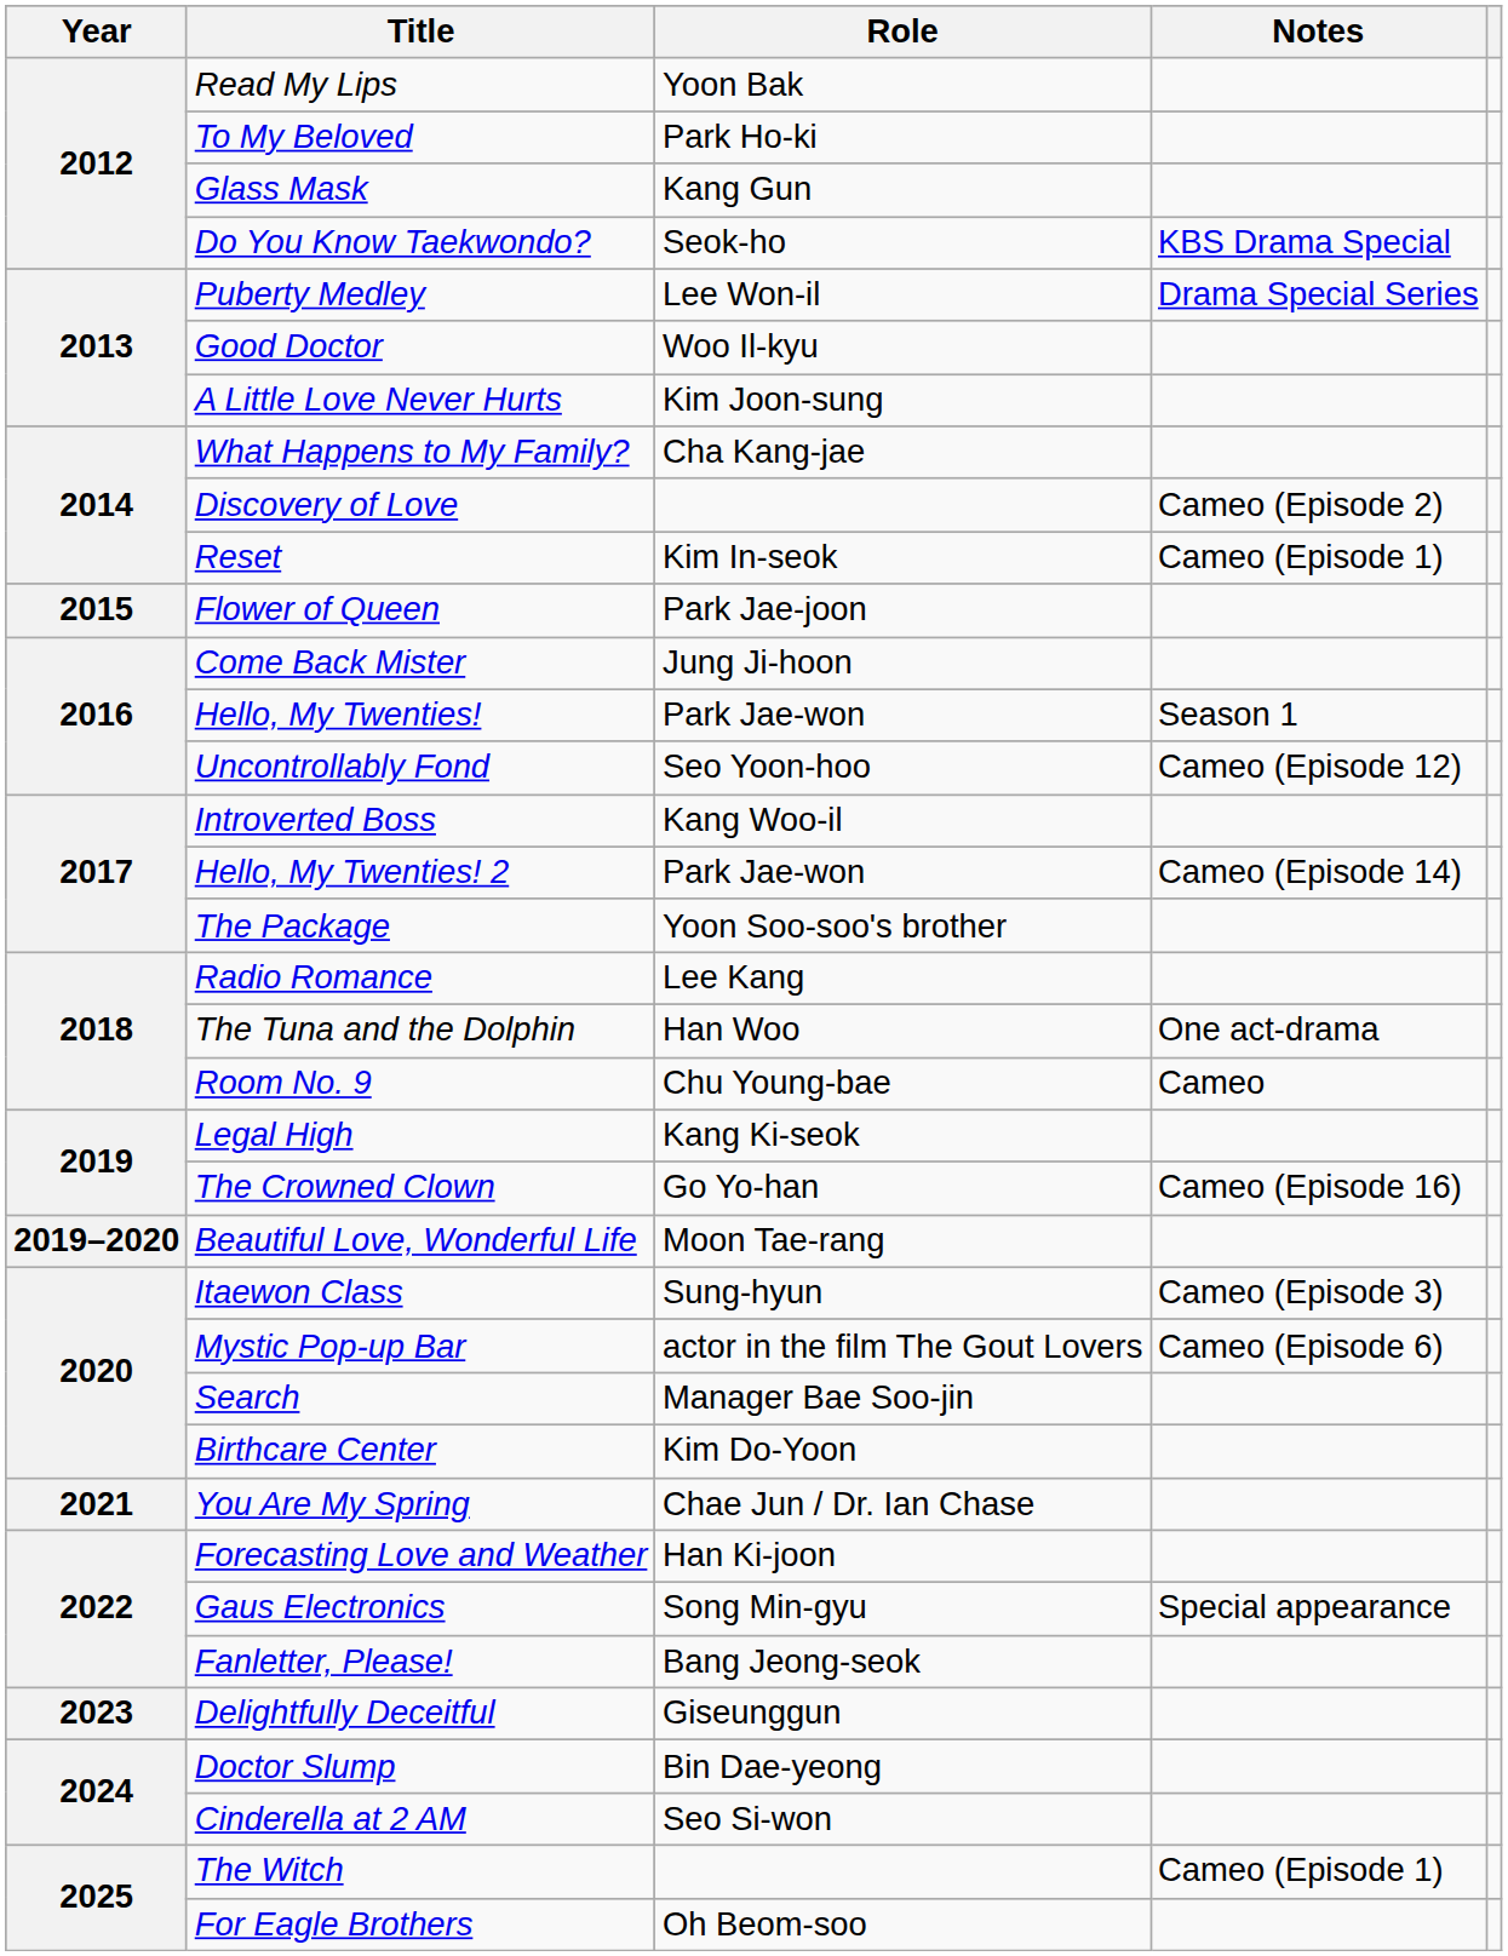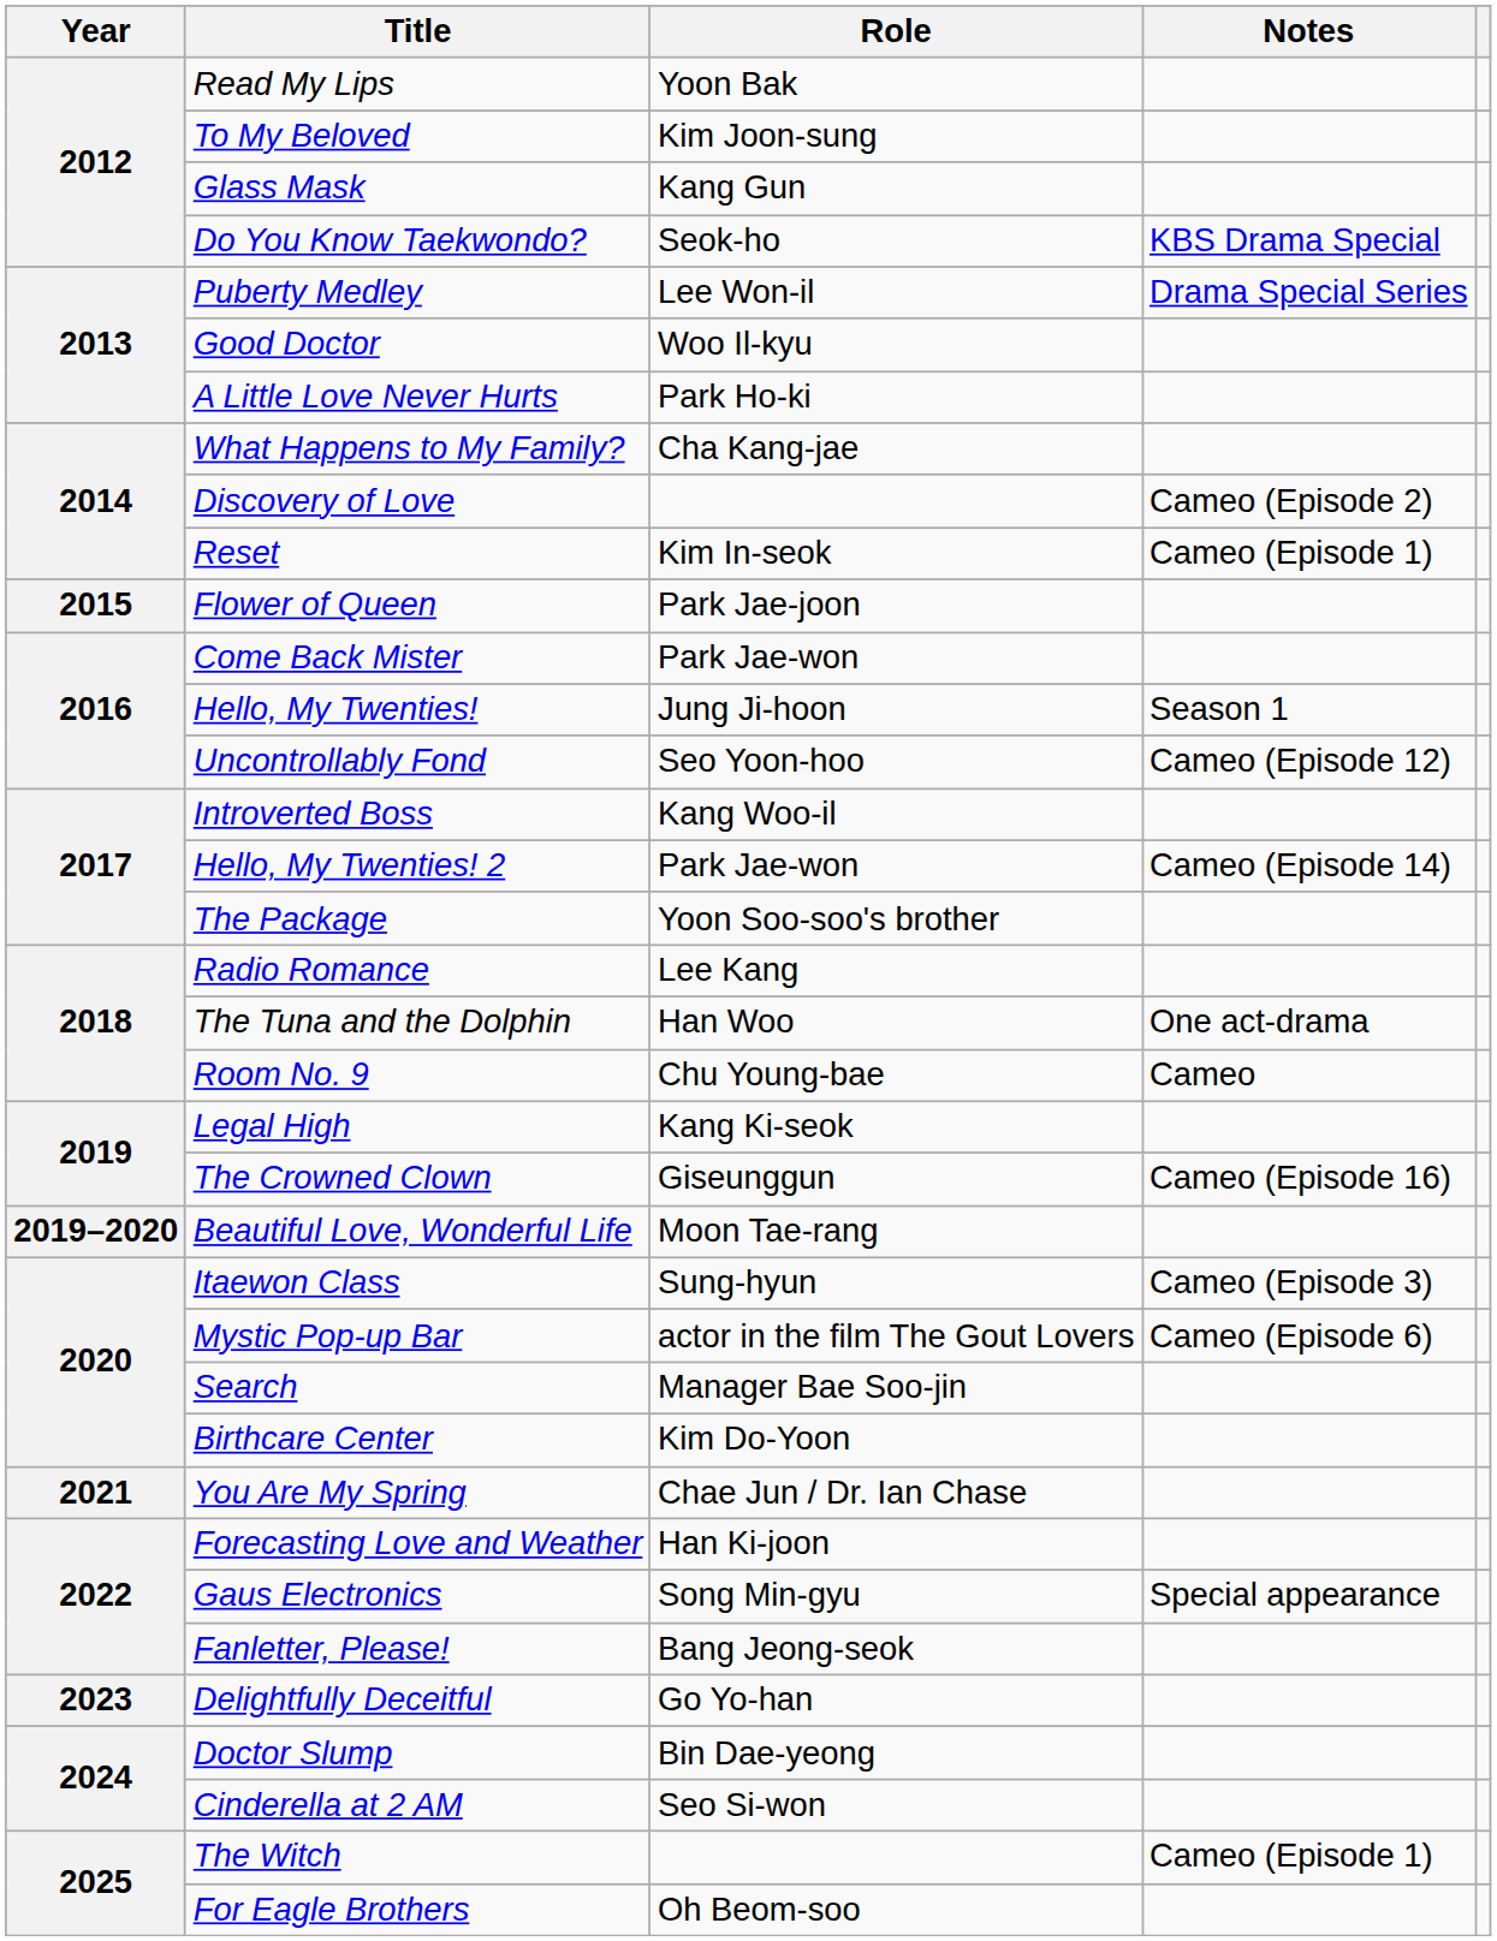 <table class="wikitable plainrowheaders sortable">
 <tr>
 <th scope="col">Year</th>
 <th scope="col">Title</th>
 <th scope="col">Role</th>
 <th scope="col" class="unsortable">Notes</th>
 <th scope="col" class="unsortable"></th>
 </tr>
 <tr>
 <th scope="row" rowspan="4">2012</th>
 <td><em>Read My Lips</em></td>
 <td>Yoon Bak</td>
 <td></td>
 <td style="text-align:center"></td>
 </tr>
 <tr>
 <td><em><a href='#'>To My Beloved</a></em></td>
-<td>Park Ho-ki</td>
+<td>Kim Joon-sung</td>
 <td></td>
 <td style="text-align:center"></td>
 </tr>
 <tr>
 <td><em><a href='#'>Glass Mask</a></em></td>
 <td>Kang Gun</td>
 <td></td>
 <td style="text-align:center"></td>
 </tr>
 <tr>
 <td><em><a href='#'>Do You Know Taekwondo?</a></em></td>
 <td>Seok-ho</td>
 <td><a href='#'>KBS Drama Special</a></td>
 <td style="text-align:center"></td>
 </tr>
 <tr>
 <th scope="row"  rowspan="3">2013</th>
 <td><em><a href='#'>Puberty Medley</a></em></td>
 <td>Lee Won-il</td>
 <td><a href='#'>Drama Special Series</a></td>
 <td style="text-align:center"></td>
 </tr>
 <tr>
 <td><em><a href='#'>Good Doctor</a></em></td>
 <td>Woo Il-kyu</td>
 <td></td>
 <td style="text-align:center"></td>
 </tr>
 <tr>
 <td><em><a href='#'>A Little Love Never Hurts</a></em></td>
-<td>Kim Joon-sung</td>
+<td>Park Ho-ki</td>
 <td></td>
 <td style="text-align:center"></td>
 </tr>
 <tr>
 <th scope="row"  rowspan="3">2014</th>
 <td><em><a href='#'>What Happens to My Family?</a></em></td>
 <td>Cha Kang-jae</td>
 <td></td>
 <td style="text-align:center"></td>
 </tr>
 <tr>
 <td><em><a href='#'>Discovery of Love</a></em></td>
 <td></td>
 <td>Cameo (Episode 2)</td>
 <td style="text-align:center"></td>
 </tr>
 <tr>
 <td><em><a href='#'>Reset</a></em></td>
 <td>Kim In-seok</td>
 <td>Cameo (Episode 1)</td>
 <td style="text-align:center"></td>
 </tr>
 <tr>
 <th scope="row">2015</th>
 <td><em><a href='#'>Flower of Queen</a></em></td>
 <td>Park Jae-joon</td>
 <td></td>
 <td style="text-align:center"></td>
 </tr>
 <tr>
 <th scope="row"  rowspan="3">2016</th>
 <td><em><a href='#'>Come Back Mister</a></em></td>
-<td>Jung Ji-hoon</td>
+<td>Park Jae-won</td>
 <td></td>
 <td style="text-align:center"></td>
 </tr>
 <tr>
 <td><em><a href='#'>Hello, My Twenties!</a></em></td>
-<td>Park Jae-won</td>
+<td>Jung Ji-hoon</td>
 <td>Season 1</td>
 <td style="text-align:center"></td>
 </tr>
 <tr>
 <td><em><a href='#'>Uncontrollably Fond</a></em></td>
 <td>Seo Yoon-hoo</td>
 <td>Cameo (Episode 12)</td>
 <td style="text-align:center"></td>
 </tr>
 <tr>
 <th scope="row"  rowspan="3">2017</th>
 <td><em><a href='#'>Introverted Boss</a></em></td>
 <td>Kang Woo-il</td>
 <td></td>
 <td style="text-align:center"></td>
 </tr>
 <tr>
 <td><em><a href='#'>Hello, My Twenties! 2</a></em></td>
 <td>Park Jae-won</td>
 <td>Cameo (Episode 14)</td>
 <td style="text-align:center"></td>
 </tr>
 <tr>
 <td><a href='#'><em>The Package</em></a></td>
 <td>Yoon Soo-soo's brother</td>
 <td></td>
 <td style="text-align:center"></td>
 </tr>
 <tr>
 <th scope="row"  rowspan="3">2018</th>
 <td><em><a href='#'>Radio Romance</a></em></td>
 <td>Lee Kang</td>
 <td></td>
 <td style="text-align:center"></td>
 </tr>
 <tr>
 <td><em>The Tuna and the Dolphin</em></td>
 <td>Han Woo</td>
 <td>One act-drama</td>
 <td style="text-align:center"></td>
 </tr>
 <tr>
 <td><em><a href='#'>Room No. 9</a></em></td>
 <td>Chu Young-bae</td>
 <td>Cameo</td>
 <td style="text-align:center"></td>
 </tr>
 <tr>
 <th scope="row" rowspan="2">2019</th>
 <td><em><a href='#'>Legal High</a></em></td>
 <td>Kang Ki-seok</td>
 <td></td>
 <td style="text-align:center"></td>
 </tr>
 <tr>
 <td><em><a href='#'>The Crowned Clown</a></em></td>
-<td>Go Yo-han</td>
+<td>Giseunggun</td>
 <td>Cameo (Episode 16)</td>
 <td style="text-align:center"></td>
 </tr>
 <tr>
 <th scope="row">2019–2020</th>
 <td><em><a href='#'>Beautiful Love, Wonderful Life</a></em></td>
 <td>Moon Tae-rang</td>
 <td></td>
 <td style="text-align:center"></td>
 </tr>
 <tr>
 <th scope="row" rowspan="4">2020</th>
 <td><em><a href='#'>Itaewon Class</a></em></td>
 <td>Sung-hyun</td>
 <td>Cameo (Episode 3)</td>
 <td style="text-align:center"></td>
 </tr>
 <tr>
 <td><em><a href='#'>Mystic Pop-up Bar</a></em></td>
 <td>actor in the film The Gout Lovers</td>
 <td>Cameo (Episode 6)</td>
 <td style="text-align:center"></td>
 </tr>
 <tr>
 <td><em><a href='#'>Search</a></em></td>
 <td>Manager Bae Soo-jin</td>
 <td></td>
 <td style="text-align:center"></td>
 </tr>
 <tr>
 <td><em><a href='#'>Birthcare Center</a></em></td>
 <td>Kim Do-Yoon</td>
 <td></td>
 <td style="text-align:center"></td>
 </tr>
 <tr>
 <th scope="row">2021</th>
 <td><em><a href='#'>You Are My Spring</a></em></td>
 <td>Chae Jun / Dr. Ian Chase</td>
 <td></td>
 <td style="text-align:center"></td>
 </tr>
 <tr>
 <th scope="row" rowspan="3">2022</th>
 <td><em><a href='#'>Forecasting Love and Weather</a></em></td>
 <td>Han Ki-joon</td>
 <td></td>
 <td style="text-align:center"></td>
 </tr>
 <tr>
 <td><em><a href='#'>Gaus Electronics</a></em></td>
 <td>Song Min-gyu</td>
 <td>Special appearance</td>
 <td style="text-align:center"></td>
 </tr>
 <tr>
 <td><em><a href='#'>Fanletter, Please!</a></em></td>
 <td>Bang Jeong-seok</td>
 <td></td>
 <td style="text-align:center"></td>
 </tr>
 <tr>
 <th scope="row">2023</th>
 <td><em><a href='#'>Delightfully Deceitful</a></em></td>
-<td>Giseunggun</td>
+<td>Go Yo-han</td>
 <td></td>
 <td style="text-align:center"></td>
 </tr>
 <tr>
 <th rowspan="2" scope="row">2024</th>
 <td><em><a href='#'>Doctor Slump</a></em></td>
 <td>Bin Dae-yeong</td>
 <td></td>
 <td style="text-align:center"></td>
 </tr>
 <tr>
 <td><em><a href='#'>Cinderella at 2 AM</a></em></td>
 <td>Seo Si-won</td>
 <td></td>
 <td style="text-align:center"></td>
 </tr>
 <tr>
 <th rowspan="2" scope="row">2025</th>
 <td><a href='#'><em>The Witch</em></a></td>
 <td></td>
 <td>Cameo (Episode 1)</td>
 <td style="text-align:center"></td>
 </tr>
 <tr>
 <td><em><a href='#'>For Eagle Brothers</a></em></td>
 <td>Oh Beom-soo</td>
 <td></td>
 <td style="text-align: center;"></td>
 </tr>
 </table>
